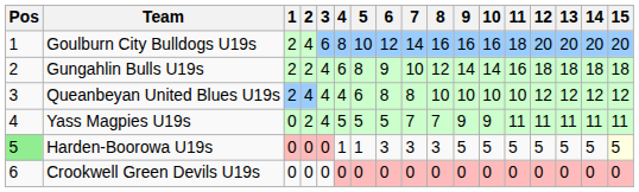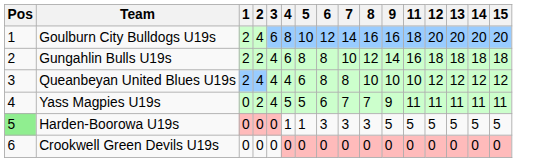 <table class="wikitable">
 <tr>
 <th>Pos</th>
 <th>Team</th>
 <th>1</th>
 <th>2</th>
 <th>3</th>
 <th>4</th>
 <th>5</th>
 <th>6</th>
 <th>7</th>
 <th>8</th>
 <th>9</th>
-<th>10</th>
 <th>11</th>
 <th>12</th>
 <th>13</th>
 <th>14</th>
 <th>15</th>
 </tr>
 <tr>
 <td>1</td>
 <td> Goulburn City Bulldogs U19s</td>
 <td style="background:#ccffcc;">2</td>
 <td style="background:#ccffcc;">4</td>
 <td style="background:#99ccff;">6</td>
 <td style="background:#99ccff;">8</td>
 <td style="background:#99ccff;">10</td>
 <td style="background:#99ccff;">12</td>
 <td style="background:#99ccff;">14</td>
 <td style="background:#99ccff;">16</td>
 <td style="background:#99ccff;">16</td>
-<td style="background:#99ccff;">16</td>
 <td style="background:#99ccff;">18</td>
 <td style="background:#99ccff;">20</td>
 <td style="background:#99ccff;">20</td>
 <td style="background:#99ccff;">20</td>
 <td style="background:#99ccff;">20</td>
 </tr>
 <tr>
 <td>2</td>
 <td> Gungahlin Bulls U19s</td>
 <td style="background:#ccffcc;">2</td>
 <td style="background:#ccffcc;">2</td>
 <td style="background:#ccffcc;">4</td>
 <td style="background:#ccffcc;">6</td>
 <td style="background:#ccffcc;">8</td>
-<td style="background:#ccffcc;">9</td>
+<td style="background:#ccffcc;">8</td>
 <td style="background:#ccffcc;">10</td>
 <td style="background:#ccffcc;">12</td>
-<td style="background:#ccffcc;">14</td>
 <td style="background:#ccffcc;">14</td>
 <td style="background:#ccffcc;">16</td>
 <td style="background:#ccffcc;">18</td>
 <td style="background:#ccffcc;">18</td>
 <td style="background:#ccffcc;">18</td>
 <td style="background:#ccffcc;">18</td>
 </tr>
 <tr>
 <td>3</td>
 <td> Queanbeyan United Blues U19s</td>
 <td style="background:#99ccff;">2</td>
 <td style="background:#99ccff;">4</td>
 <td style="background:#ccffcc;">4</td>
 <td style="background:#ccffcc;">4</td>
 <td style="background:#ccffcc;">6</td>
 <td style="background:#ccffcc;">8</td>
 <td style="background:#ccffcc;">8</td>
 <td style="background:#ccffcc;">10</td>
 <td style="background:#ccffcc;">10</td>
 <td style="background:#ccffcc;">10</td>
-<td style="background:#ccffcc;">10</td>
 <td style="background:#ccffcc;">12</td>
 <td style="background:#ccffcc;">12</td>
 <td style="background:#ccffcc;">12</td>
 <td style="background:#ccffcc;">12</td>
 </tr>
 <tr>
 <td>4</td>
 <td> Yass Magpies U19s</td>
 <td style="background:#ccffcc;">0</td>
 <td style="background:#ccffcc;">2</td>
 <td style="background:#ccffcc;">4</td>
 <td style="background:#ccffcc;">5</td>
 <td style="background:#ccffcc;">5</td>
-<td style="background:#ccffcc;">5</td>
+<td style="background:#ccffcc;">6</td>
 <td style="background:#ccffcc;">7</td>
 <td style="background:#ccffcc;">7</td>
-<td style="background:#ccffcc;">9</td>
 <td style="background:#ccffcc;">9</td>
 <td style="background:#ccffcc;">11</td>
 <td style="background:#ccffcc;">11</td>
 <td style="background:#ccffcc;">11</td>
 <td style="background:#ccffcc;">11</td>
 <td style="background:#ccffcc;">11</td>
 </tr>
 <tr>
 <td style="background: lightgreen;">5</td>
 <td> Harden-Boorowa U19s</td>
 <td style="background:#ffbbbb;">0</td>
 <td style="background:#ffbbbb;">0</td>
 <td style="background:#ffbbbb;">0</td>
 <td>1</td>
 <td>1</td>
 <td>3</td>
 <td>3</td>
 <td>3</td>
 <td>5</td>
 <td>5</td>
 <td>5</td>
 <td>5</td>
 <td>5</td>
 <td>5</td>
-<td style="background: lightyellow;">5</td>
 </tr>
 <tr>
 <td>6</td>
 <td> Crookwell Green Devils U19s</td>
 <td>0</td>
 <td>0</td>
 <td>0</td>
 <td style="background:#ffbbbb;">0</td>
 <td style="background:#ffbbbb;">0</td>
 <td style="background:#ffbbbb;">0</td>
 <td style="background:#ffbbbb;">0</td>
 <td style="background:#ffbbbb;">0</td>
 <td style="background:#ffbbbb;">0</td>
 <td style="background:#ffbbbb;">0</td>
 <td style="background:#ffbbbb;">0</td>
 <td style="background:#ffbbbb;">0</td>
 <td style="background:#ffbbbb;">0</td>
 <td style="background:#ffbbbb;">0</td>
-<td style="background:#ffbbbb;">0</td>
 </tr>
 </table>
